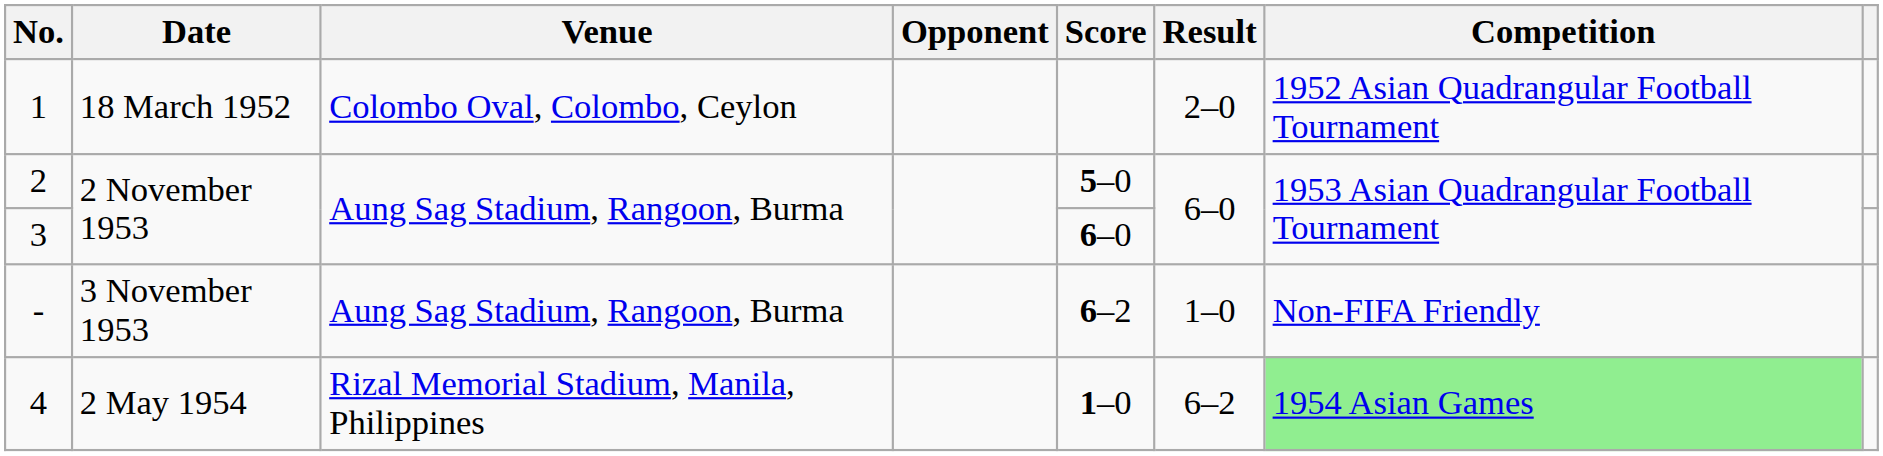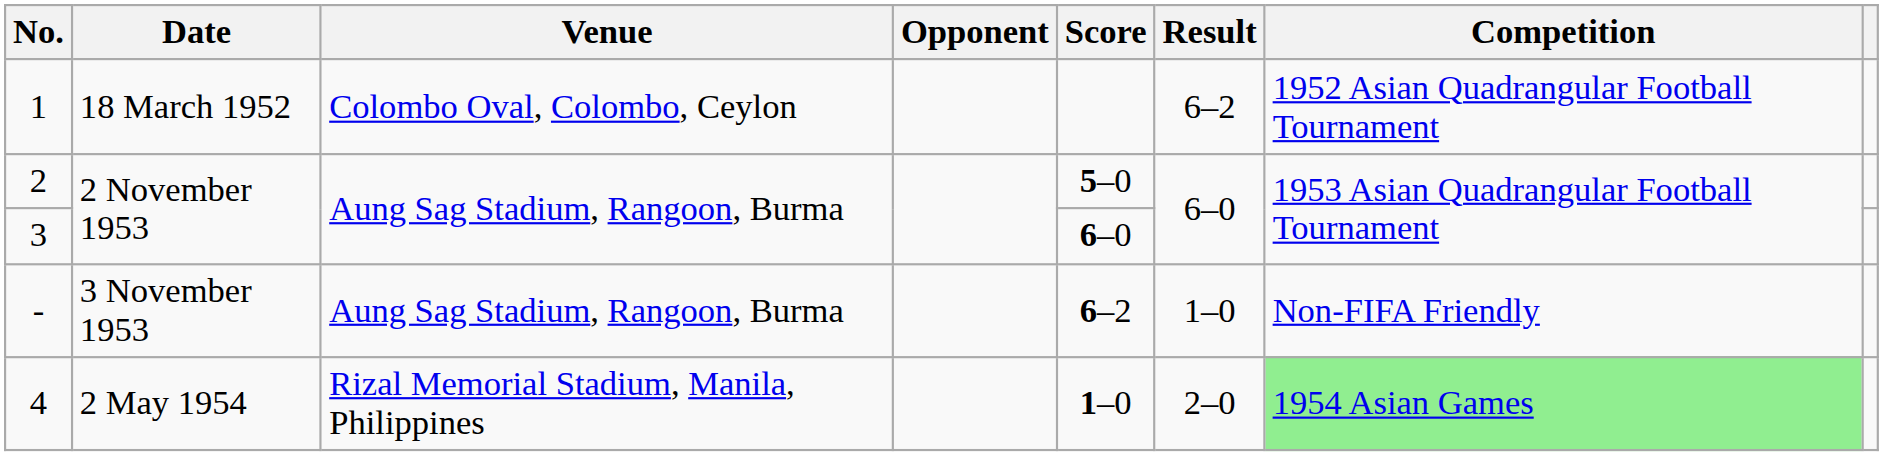 <table class="wikitable plainrowheaders sortable">
 <tr>
 <th scope="col">No.</th>
 <th scope="col">Date</th>
 <th scope="col">Venue</th>
 <th scope="col">Opponent</th>
 <th scope="col">Score</th>
 <th scope="col">Result</th>
 <th scope="col">Competition</th>
 <th scope="col" class="unsortable"></th>
 </tr>
 <tr>
 <td align="center">1</td>
 <td>18 March 1952</td>
 <td><a href='#'>Colombo Oval</a>, <a href='#'>Colombo</a>, Ceylon</td>
 <td></td>
 <td align="center"></td>
-<td align="center">2–0</td>
+<td align="center">6–2</td>
 <td><a href='#'>1952 Asian Quadrangular Football Tournament</a></td>
 <td></td>
 </tr>
 <tr>
 <td align="center">2</td>
 <td rowspan="2">2 November 1953</td>
 <td rowspan="2"><a href='#'>Aung Sag Stadium</a>, <a href='#'>Rangoon</a>, Burma</td>
 <td rowspan="2"></td>
 <td align="center"><strong>5</strong>–0</td>
 <td rowspan="2" align="center">6–0</td>
 <td rowspan="2"><a href='#'>1953 Asian Quadrangular Football Tournament</a></td>
 <td></td>
 </tr>
 <tr>
 <td align="center">3</td>
 <td align="center"><strong>6</strong>–0</td>
 <td></td>
 </tr>
 <tr>
 <td align="center">-</td>
 <td>3 November 1953</td>
 <td><a href='#'>Aung Sag Stadium</a>, <a href='#'>Rangoon</a>, Burma</td>
 <td></td>
 <td align="center"><strong>6</strong>–2</td>
 <td align="center">1–0</td>
 <td><a href='#'>Non-FIFA Friendly</a></td>
 <td></td>
 </tr>
 <tr>
 <td align="center">4</td>
 <td>2 May 1954</td>
 <td><a href='#'>Rizal Memorial Stadium</a>, <a href='#'>Manila</a>, Philippines</td>
 <td></td>
 <td align="center"><strong>1</strong>–0</td>
-<td align="center">6–2</td>
+<td align="center">2–0</td>
 <td style="background: lightgreen;"><a href='#'>1954 Asian Games</a></td>
 <td></td>
 </tr>
 </table>
